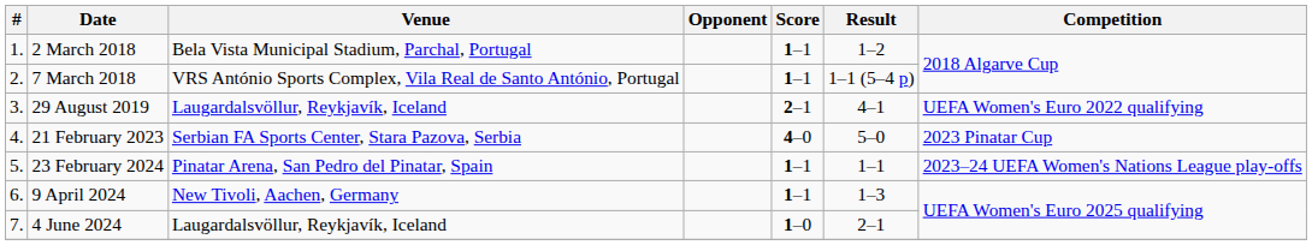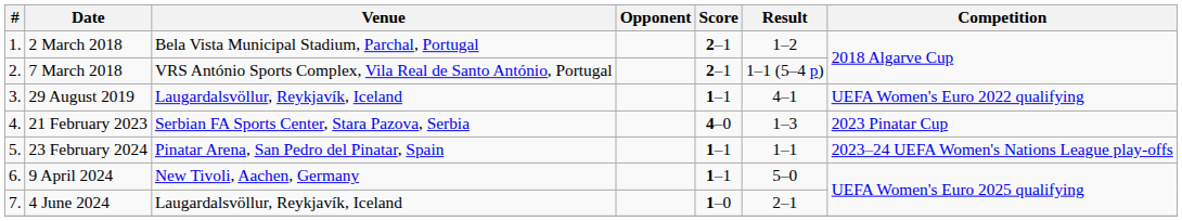 <table class="wikitable">
 <tr>
 <th>#</th>
 <th>Date</th>
 <th>Venue</th>
 <th>Opponent</th>
 <th>Score</th>
 <th>Result</th>
 <th>Competition</th>
 </tr>
 <tr>
 <td>1.</td>
 <td>2 March 2018</td>
 <td>Bela Vista Municipal Stadium, <a href='#'>Parchal</a>, <a href='#'>Portugal</a></td>
 <td></td>
-<td align=center><strong>1</strong>–1</td>
+<td align=center><strong>2</strong>–1</td>
 <td align=center>1–2</td>
 <td rowspan=2><a href='#'>2018 Algarve Cup</a></td>
 </tr>
 <tr>
 <td>2.</td>
 <td>7 March 2018</td>
 <td>VRS António Sports Complex, <a href='#'>Vila Real de Santo António</a>, Portugal</td>
 <td></td>
-<td align=center><strong>1</strong>–1</td>
+<td align=center><strong>2</strong>–1</td>
 <td align=center>1–1 (5–4 <a href='#'>p</a>)</td>
 </tr>
 <tr>
 <td>3.</td>
 <td>29 August 2019</td>
 <td><a href='#'>Laugardalsvöllur</a>, <a href='#'>Reykjavík</a>, <a href='#'>Iceland</a></td>
 <td></td>
-<td align=center><strong>2</strong>–1</td>
+<td align=center><strong>1</strong>–1</td>
 <td align=center>4–1</td>
 <td><a href='#'>UEFA Women's Euro 2022 qualifying</a></td>
 </tr>
 <tr>
 <td>4.</td>
 <td>21 February 2023</td>
 <td><a href='#'>Serbian FA Sports Center</a>, <a href='#'>Stara Pazova</a>, <a href='#'>Serbia</a></td>
 <td></td>
 <td align=center><strong>4</strong>–0</td>
-<td align=center>5–0</td>
+<td align=center>1–3</td>
 <td><a href='#'>2023 Pinatar Cup</a></td>
 </tr>
 <tr>
 <td>5.</td>
 <td>23 February 2024</td>
 <td><a href='#'>Pinatar Arena</a>, <a href='#'>San Pedro del Pinatar</a>, <a href='#'>Spain</a></td>
 <td></td>
 <td align=center><strong>1</strong>–1</td>
 <td align=center>1–1</td>
 <td><a href='#'>2023–24 UEFA Women's Nations League play-offs</a></td>
 </tr>
 <tr>
 <td>6.</td>
 <td>9 April 2024</td>
 <td><a href='#'>New Tivoli</a>, <a href='#'>Aachen</a>, <a href='#'>Germany</a></td>
 <td></td>
 <td align=center><strong>1</strong>–1</td>
-<td align=center>1–3</td>
+<td align=center>5–0</td>
 <td rowspan=2><a href='#'>UEFA Women's Euro 2025 qualifying</a></td>
 </tr>
 <tr>
 <td>7.</td>
 <td>4 June 2024</td>
 <td>Laugardalsvöllur, Reykjavík, Iceland</td>
 <td></td>
 <td align=center><strong>1</strong>–0</td>
 <td align=center>2–1</td>
 </tr>
 <tr>
 </tr>
 </table>
